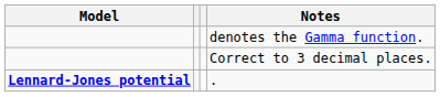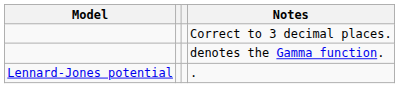 <table class="wikitable">
 <tr>
 <th>Model</th>
 <th></th>
 <th></th>
 <th>Notes</th>
 </tr>
 <tr>
 <td></td>
 <td></td>
 <td></td>
-<td> denotes the <a href='#'>Gamma function</a>.</td>
+<td>Correct to 3 decimal places.</td>
 </tr>
 <tr>
 <td></td>
 <td></td>
 <td></td>
-<td>Correct to 3 decimal places.</td>
+<td> denotes the <a href='#'>Gamma function</a>.</td>
 </tr>
 <tr>
-<td><strong><a href='#'>Lennard-Jones potential</a></strong></td>
+<td><a href='#'>Lennard-Jones potential</a></td>
 <td></td>
 <td></td>
 <td>.</td>
 </tr>
 </table>
